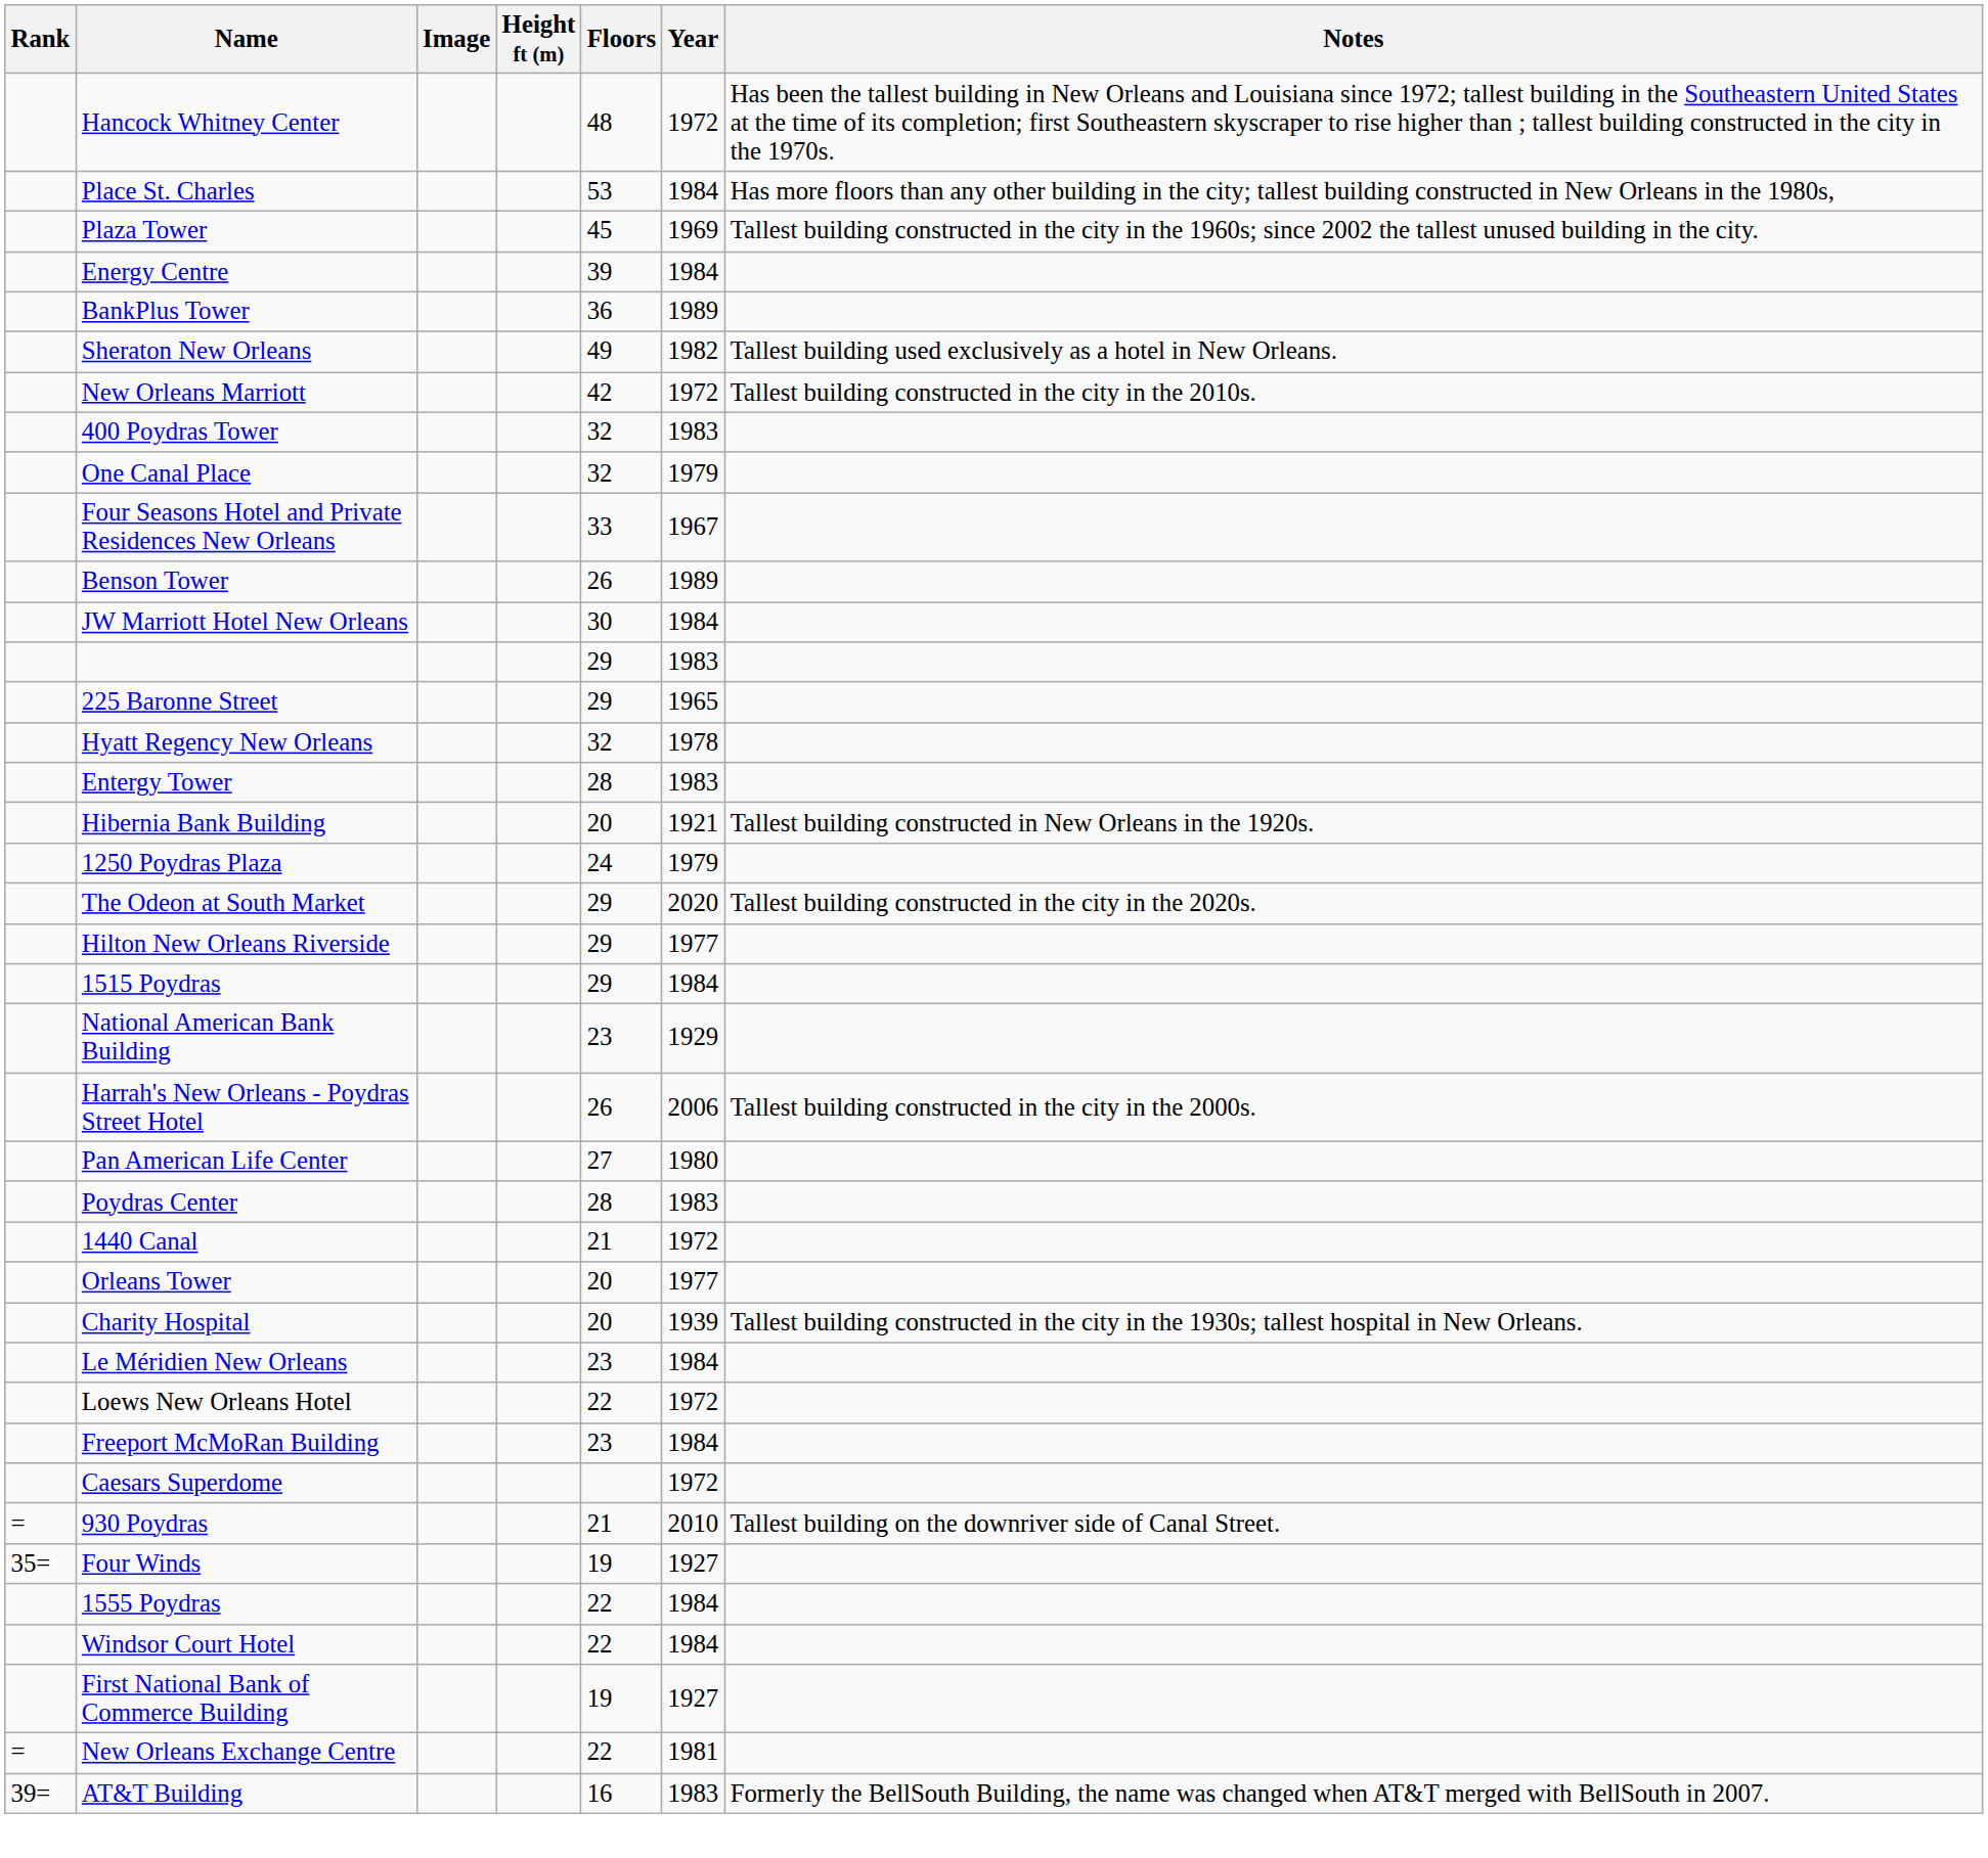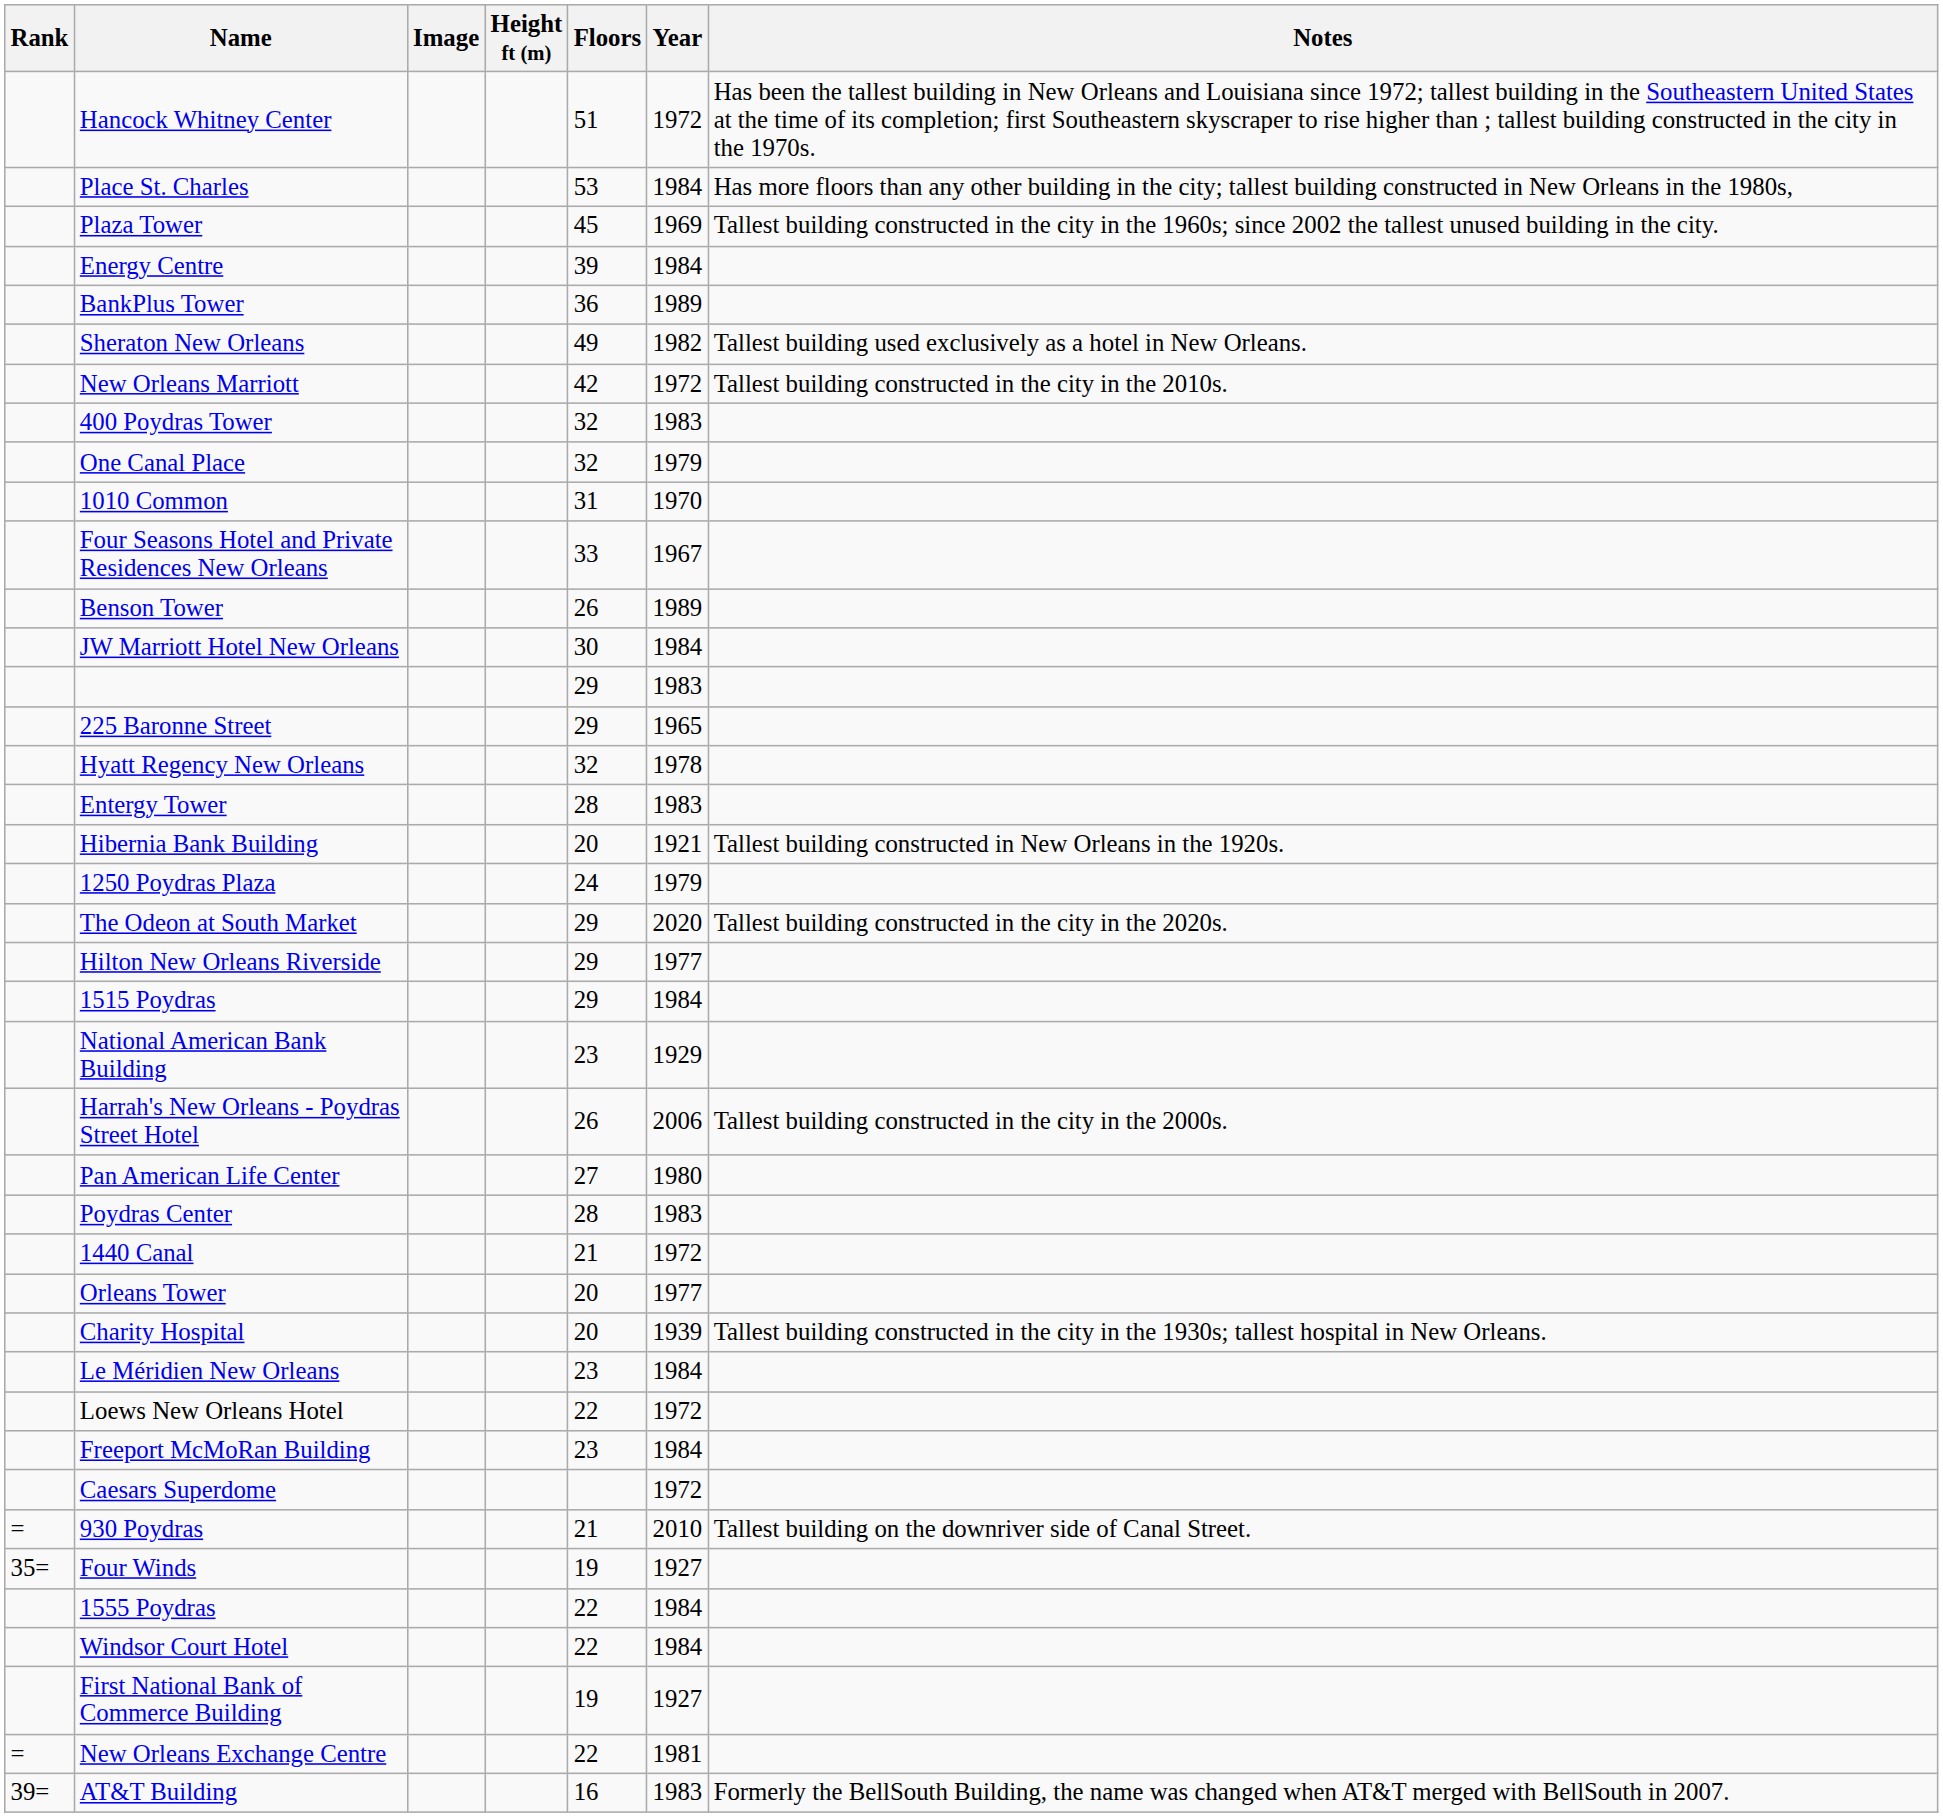 <table class="wikitable sortable">
 <tr>
 <th>Rank</th>
 <th>Name</th>
 <th class="unsortable">Image</th>
 <th>Height<br><small>ft (m)</small></th>
 <th>Floors</th>
 <th>Year</th>
 <th class="unsortable">Notes</th>
 </tr>
 <tr>
 <td></td>
 <td><a href='#'>Hancock Whitney Center</a></td>
 <td></td>
 <td></td>
-<td>48</td>
+<td>51</td>
 <td>1972</td>
 <td>Has been the tallest building in New Orleans and Louisiana since 1972; tallest building in the <a href='#'>Southeastern United States</a> at the time of its completion; first Southeastern skyscraper to rise higher than ; tallest building constructed in the city in the 1970s.</td>
 </tr>
 <tr>
 <td></td>
 <td><a href='#'>Place St. Charles</a></td>
 <td></td>
 <td></td>
 <td>53</td>
 <td>1984</td>
 <td>Has more floors than any other building in the city; tallest building constructed in New Orleans in the 1980s,</td>
 </tr>
 <tr>
 <td></td>
 <td><a href='#'>Plaza Tower</a></td>
 <td></td>
 <td></td>
 <td>45</td>
 <td>1969</td>
 <td>Tallest building constructed in the city in the 1960s; since 2002 the tallest unused building in the city.</td>
 </tr>
 <tr>
 <td></td>
 <td><a href='#'>Energy Centre</a></td>
 <td></td>
 <td></td>
 <td>39</td>
 <td>1984</td>
 <td></td>
 </tr>
 <tr>
 <td></td>
 <td><a href='#'>BankPlus Tower</a></td>
 <td></td>
 <td></td>
 <td>36</td>
 <td>1989</td>
 <td></td>
 </tr>
 <tr>
 <td></td>
 <td><a href='#'>Sheraton New Orleans</a></td>
 <td></td>
 <td></td>
 <td>49</td>
 <td>1982</td>
 <td>Tallest building used exclusively as a hotel in New Orleans.</td>
 </tr>
 <tr>
 <td></td>
 <td><a href='#'>New Orleans Marriott</a></td>
 <td></td>
 <td></td>
 <td>42</td>
 <td>1972</td>
 <td>Tallest building constructed in the city in the 2010s.</td>
 </tr>
 <tr>
 <td></td>
 <td><a href='#'>400 Poydras Tower</a></td>
 <td></td>
 <td></td>
 <td>32</td>
 <td>1983</td>
 <td></td>
 </tr>
 <tr>
 <td></td>
 <td><a href='#'>One Canal Place</a></td>
 <td></td>
 <td></td>
 <td>32</td>
 <td>1979</td>
+<td></td>
+</tr>
+<tr>
+<td></td>
+<td><a href='#'>1010 Common</a></td>
+<td></td>
+<td></td>
+<td>31</td>
+<td>1970</td>
 <td></td>
 </tr>
 <tr>
 <td></td>
 <td><a href='#'>Four Seasons Hotel and Private Residences New Orleans</a></td>
 <td></td>
 <td></td>
 <td>33</td>
 <td>1967</td>
 <td></td>
 </tr>
 <tr>
 <td></td>
 <td><a href='#'>Benson Tower</a></td>
 <td></td>
 <td></td>
 <td>26</td>
 <td>1989</td>
 <td></td>
 </tr>
 <tr>
 <td></td>
 <td><a href='#'>JW Marriott Hotel New Orleans</a></td>
 <td></td>
 <td></td>
 <td>30</td>
 <td>1984</td>
 <td></td>
 </tr>
 <tr>
 <td></td>
 <td></td>
 <td></td>
 <td></td>
 <td>29</td>
 <td>1983</td>
 <td></td>
 </tr>
 <tr>
 <td></td>
 <td><a href='#'>225 Baronne Street</a></td>
 <td></td>
 <td></td>
 <td>29</td>
 <td>1965</td>
 <td></td>
 </tr>
 <tr>
 <td></td>
 <td><a href='#'>Hyatt Regency New Orleans</a></td>
 <td></td>
 <td></td>
 <td>32</td>
 <td>1978</td>
 <td></td>
 </tr>
 <tr>
 <td></td>
 <td><a href='#'>Entergy Tower</a></td>
 <td></td>
 <td></td>
 <td>28</td>
 <td>1983</td>
 <td></td>
 </tr>
 <tr>
 <td></td>
 <td><a href='#'>Hibernia Bank Building</a></td>
 <td></td>
 <td></td>
 <td>20</td>
 <td>1921</td>
 <td>Tallest building constructed in New Orleans in the 1920s.</td>
 </tr>
 <tr>
 <td></td>
 <td><a href='#'>1250 Poydras Plaza</a></td>
 <td></td>
 <td></td>
 <td>24</td>
 <td>1979</td>
 <td></td>
 </tr>
 <tr>
 <td></td>
 <td><a href='#'>The Odeon at South Market</a></td>
 <td></td>
 <td></td>
 <td>29</td>
 <td>2020</td>
 <td>Tallest building constructed in the city in the 2020s.</td>
 </tr>
 <tr>
 <td></td>
 <td><a href='#'>Hilton New Orleans Riverside</a></td>
 <td></td>
 <td></td>
 <td>29</td>
 <td>1977</td>
 <td></td>
 </tr>
 <tr>
 <td></td>
 <td><a href='#'>1515 Poydras</a></td>
 <td></td>
 <td></td>
 <td>29</td>
 <td>1984</td>
 <td></td>
 </tr>
 <tr>
 <td></td>
 <td><a href='#'>National American Bank Building</a></td>
 <td></td>
 <td></td>
 <td>23</td>
 <td>1929</td>
 <td></td>
 </tr>
 <tr>
 <td></td>
 <td><a href='#'>Harrah's New Orleans - Poydras Street Hotel</a></td>
 <td></td>
 <td></td>
 <td>26</td>
 <td>2006</td>
 <td>Tallest building constructed in the city in the 2000s.</td>
 </tr>
 <tr>
 <td></td>
 <td><a href='#'>Pan American Life Center</a></td>
 <td></td>
 <td></td>
 <td>27</td>
 <td>1980</td>
 <td></td>
 </tr>
 <tr>
 <td></td>
 <td><a href='#'>Poydras Center</a></td>
 <td></td>
 <td></td>
 <td>28</td>
 <td>1983</td>
 <td></td>
 </tr>
 <tr>
 <td></td>
 <td><a href='#'>1440 Canal</a></td>
 <td></td>
 <td></td>
 <td>21</td>
 <td>1972</td>
 <td></td>
 </tr>
 <tr>
 <td></td>
 <td><a href='#'>Orleans Tower</a></td>
 <td></td>
 <td></td>
 <td>20</td>
 <td>1977</td>
 <td></td>
 </tr>
 <tr>
 <td></td>
 <td><a href='#'>Charity Hospital</a></td>
 <td></td>
 <td></td>
 <td>20</td>
 <td>1939</td>
 <td>Tallest building constructed in the city in the 1930s; tallest hospital in New Orleans.</td>
 </tr>
 <tr>
 <td></td>
 <td><a href='#'>Le Méridien New Orleans</a></td>
 <td></td>
 <td></td>
 <td>23</td>
 <td>1984</td>
 <td></td>
 </tr>
 <tr>
 <td></td>
 <td>Loews New Orleans Hotel</td>
 <td></td>
 <td></td>
 <td>22</td>
 <td>1972</td>
 <td></td>
 </tr>
 <tr>
 <td></td>
 <td><a href='#'>Freeport McMoRan Building</a></td>
 <td></td>
 <td></td>
 <td>23</td>
 <td>1984</td>
 <td></td>
 </tr>
 <tr>
 <td></td>
 <td><a href='#'>Caesars Superdome</a></td>
 <td></td>
 <td></td>
 <td align="center"></td>
 <td>1972</td>
 <td></td>
 </tr>
 <tr>
 <td>=</td>
 <td><a href='#'>930 Poydras</a></td>
 <td></td>
 <td></td>
 <td>21</td>
 <td>2010</td>
 <td>Tallest building on the downriver side of Canal Street.</td>
 </tr>
 <tr>
 <td>35=</td>
 <td><a href='#'>Four Winds</a></td>
 <td></td>
 <td></td>
 <td>19</td>
 <td>1927</td>
 <td></td>
 </tr>
 <tr>
 <td></td>
 <td><a href='#'>1555 Poydras</a></td>
 <td></td>
 <td></td>
 <td>22</td>
 <td>1984</td>
 <td></td>
 </tr>
 <tr>
 <td></td>
 <td><a href='#'>Windsor Court Hotel</a></td>
 <td></td>
 <td></td>
 <td>22</td>
 <td>1984</td>
 <td></td>
 </tr>
 <tr>
 <td></td>
 <td><a href='#'>First National Bank of Commerce Building</a></td>
 <td></td>
 <td></td>
 <td>19</td>
 <td>1927</td>
 <td></td>
 </tr>
 <tr>
 <td>=</td>
 <td><a href='#'>New Orleans Exchange Centre</a></td>
 <td></td>
 <td></td>
 <td>22</td>
 <td>1981</td>
 <td></td>
 </tr>
 <tr>
 <td>39=</td>
 <td><a href='#'>AT&T Building</a></td>
 <td></td>
 <td></td>
 <td>16</td>
 <td>1983</td>
 <td>Formerly the BellSouth Building, the name was changed when AT&T merged with BellSouth in 2007.</td>
 </tr>
 </table>
